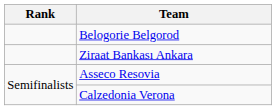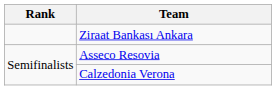 <table class="wikitable" style="text-align: center;">
 <tr>
 <th width=40>Rank</th>
 <th width=240>Team</th>
-</tr>
-<tr align=center>
-<td></td>
-<td style="text-align:left;"> <a href='#'>Belogorie Belgorod</a></td>
 </tr>
 <tr align=center>
 <td></td>
 <td style="text-align:left;"> <a href='#'>Ziraat Bankası Ankara</a></td>
 </tr>
 <tr align=center>
 <td rowspan=2>Semifinalists</td>
 <td style="text-align:left;"> <a href='#'>Asseco Resovia</a></td>
 </tr>
 <tr align=center>
 <td style="text-align:left;"> <a href='#'>Calzedonia Verona</a></td>
 </tr>
 </table>
